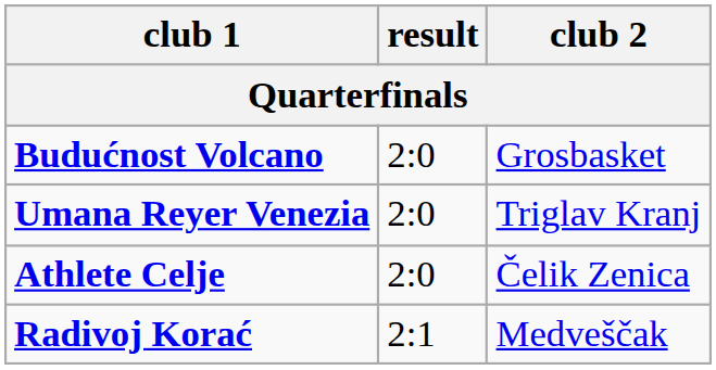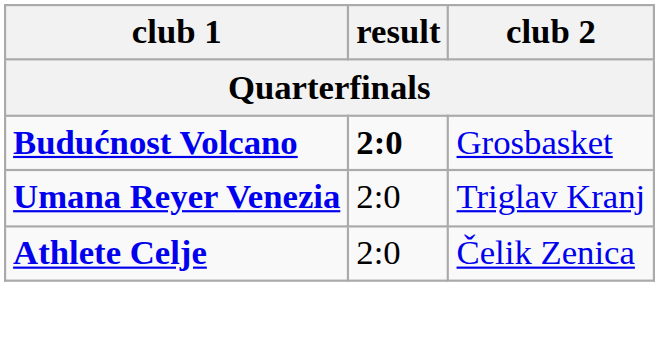 <table class="wikitable">
 <tr>
 <th>club 1</th>
 <th>result</th>
 <th>club 2</th>
 </tr>
 <tr>
 <th colspan="3">Quarterfinals</th>
 </tr>
 <tr>
 <td> <strong><a href='#'>Budućnost Volcano</a></strong></td>
-<td>2:0</td>
+<td><strong>2:0</strong></td>
 <td> <a href='#'>Grosbasket</a></td>
 </tr>
 <tr>
 <td> <strong><a href='#'>Umana Reyer Venezia</a></strong></td>
 <td>2:0</td>
 <td> <a href='#'>Triglav Kranj</a></td>
 </tr>
 <tr>
 <td> <strong><a href='#'>Athlete Celje</a></strong></td>
 <td>2:0</td>
 <td> <a href='#'>Čelik Zenica</a></td>
 </tr>
-<tr>
-<td> <strong><a href='#'>Radivoj Korać</a></strong></td>
-<td>2:1</td>
-<td> <a href='#'>Medveščak</a></td>
-</tr>
 </table>
